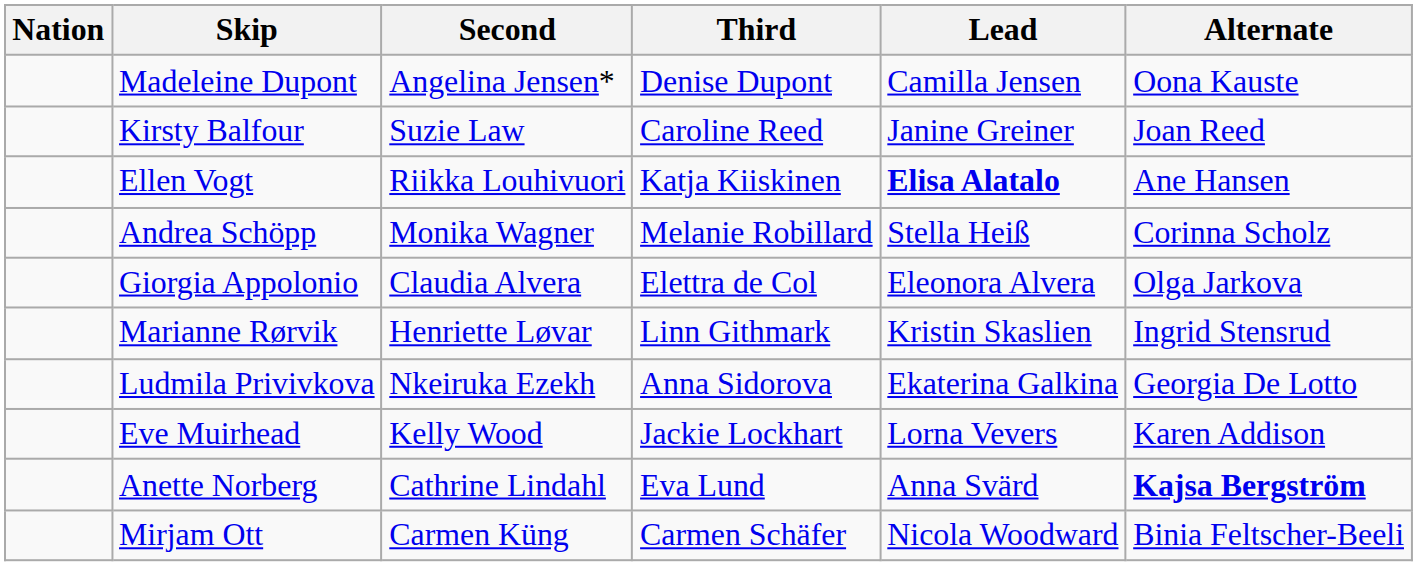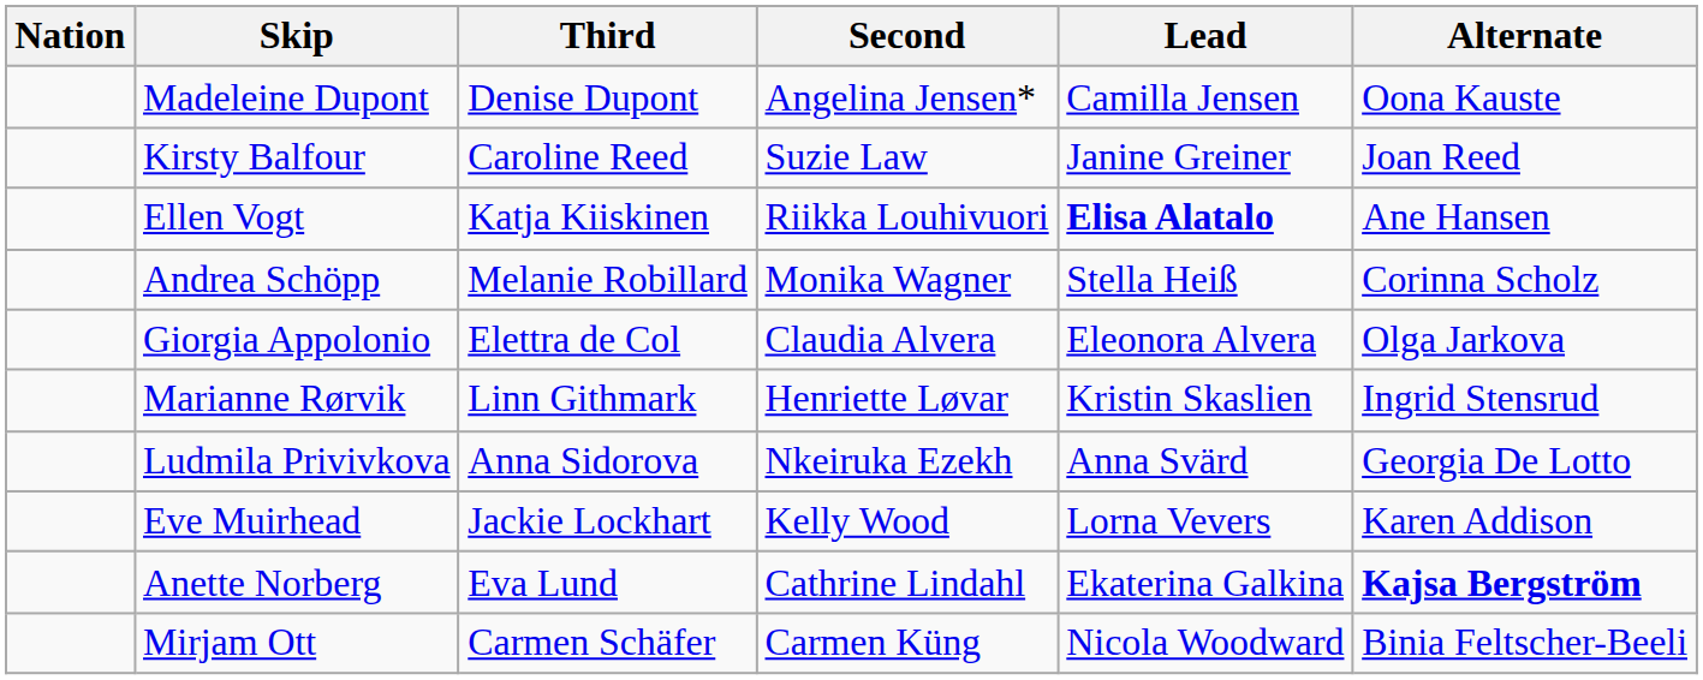 <table class="wikitable">
 <tr>
 <th>Nation</th>
 <th>Skip</th>
+<th>Third</th>
 <th>Second</th>
-<th>Third</th>
 <th>Lead</th>
 <th>Alternate</th>
 </tr>
 <tr>
 <td></td>
 <td><a href='#'>Madeleine Dupont</a></td>
+<td><a href='#'>Denise Dupont</a></td>
 <td><a href='#'>Angelina Jensen</a>*</td>
-<td><a href='#'>Denise Dupont</a></td>
 <td><a href='#'>Camilla Jensen</a></td>
 <td><a href='#'>Oona Kauste</a></td>
 </tr>
 <tr>
 <td></td>
 <td><a href='#'>Kirsty Balfour</a></td>
+<td><a href='#'>Caroline Reed</a></td>
 <td><a href='#'>Suzie Law</a></td>
-<td><a href='#'>Caroline Reed</a></td>
 <td><a href='#'>Janine Greiner</a></td>
 <td><a href='#'>Joan Reed</a></td>
 </tr>
 <tr>
 <td></td>
 <td><a href='#'>Ellen Vogt</a></td>
+<td><a href='#'>Katja Kiiskinen</a></td>
 <td><a href='#'>Riikka Louhivuori</a></td>
-<td><a href='#'>Katja Kiiskinen</a></td>
 <td><strong><a href='#'>Elisa Alatalo</a></strong></td>
 <td><a href='#'>Ane Hansen</a></td>
 </tr>
 <tr>
 <td></td>
 <td><a href='#'>Andrea Schöpp</a></td>
+<td><a href='#'>Melanie Robillard</a></td>
 <td><a href='#'>Monika Wagner</a></td>
-<td><a href='#'>Melanie Robillard</a></td>
 <td><a href='#'>Stella Heiß</a></td>
 <td><a href='#'>Corinna Scholz</a></td>
 </tr>
 <tr>
 <td></td>
 <td><a href='#'>Giorgia Appolonio</a></td>
+<td><a href='#'>Elettra de Col</a></td>
 <td><a href='#'>Claudia Alvera</a></td>
-<td><a href='#'>Elettra de Col</a></td>
 <td><a href='#'>Eleonora Alvera</a></td>
 <td><a href='#'>Olga Jarkova</a></td>
 </tr>
 <tr>
 <td></td>
 <td><a href='#'>Marianne Rørvik</a></td>
+<td><a href='#'>Linn Githmark</a></td>
 <td><a href='#'>Henriette Løvar</a></td>
-<td><a href='#'>Linn Githmark</a></td>
 <td><a href='#'>Kristin Skaslien</a></td>
 <td><a href='#'>Ingrid Stensrud</a></td>
 </tr>
 <tr>
 <td></td>
 <td><a href='#'>Ludmila Privivkova</a></td>
+<td><a href='#'>Anna Sidorova</a></td>
 <td><a href='#'>Nkeiruka Ezekh</a></td>
-<td><a href='#'>Anna Sidorova</a></td>
-<td><a href='#'>Ekaterina Galkina</a></td>
+<td><a href='#'>Anna Svärd</a></td>
 <td><a href='#'>Georgia De Lotto</a></td>
 </tr>
 <tr>
 <td></td>
 <td><a href='#'>Eve Muirhead</a></td>
+<td><a href='#'>Jackie Lockhart</a></td>
 <td><a href='#'>Kelly Wood</a></td>
-<td><a href='#'>Jackie Lockhart</a></td>
 <td><a href='#'>Lorna Vevers</a></td>
 <td><a href='#'>Karen Addison</a></td>
 </tr>
 <tr>
 <td></td>
 <td><a href='#'>Anette Norberg</a></td>
+<td><a href='#'>Eva Lund</a></td>
 <td><a href='#'>Cathrine Lindahl</a></td>
-<td><a href='#'>Eva Lund</a></td>
-<td><a href='#'>Anna Svärd</a></td>
+<td><a href='#'>Ekaterina Galkina</a></td>
 <td><strong><a href='#'>Kajsa Bergström</a></strong></td>
 </tr>
 <tr>
 <td></td>
 <td><a href='#'>Mirjam Ott</a></td>
+<td><a href='#'>Carmen Schäfer</a></td>
 <td><a href='#'>Carmen Küng</a></td>
-<td><a href='#'>Carmen Schäfer</a></td>
 <td><a href='#'>Nicola Woodward</a></td>
 <td><a href='#'>Binia Feltscher-Beeli</a></td>
 </tr>
 </table>
